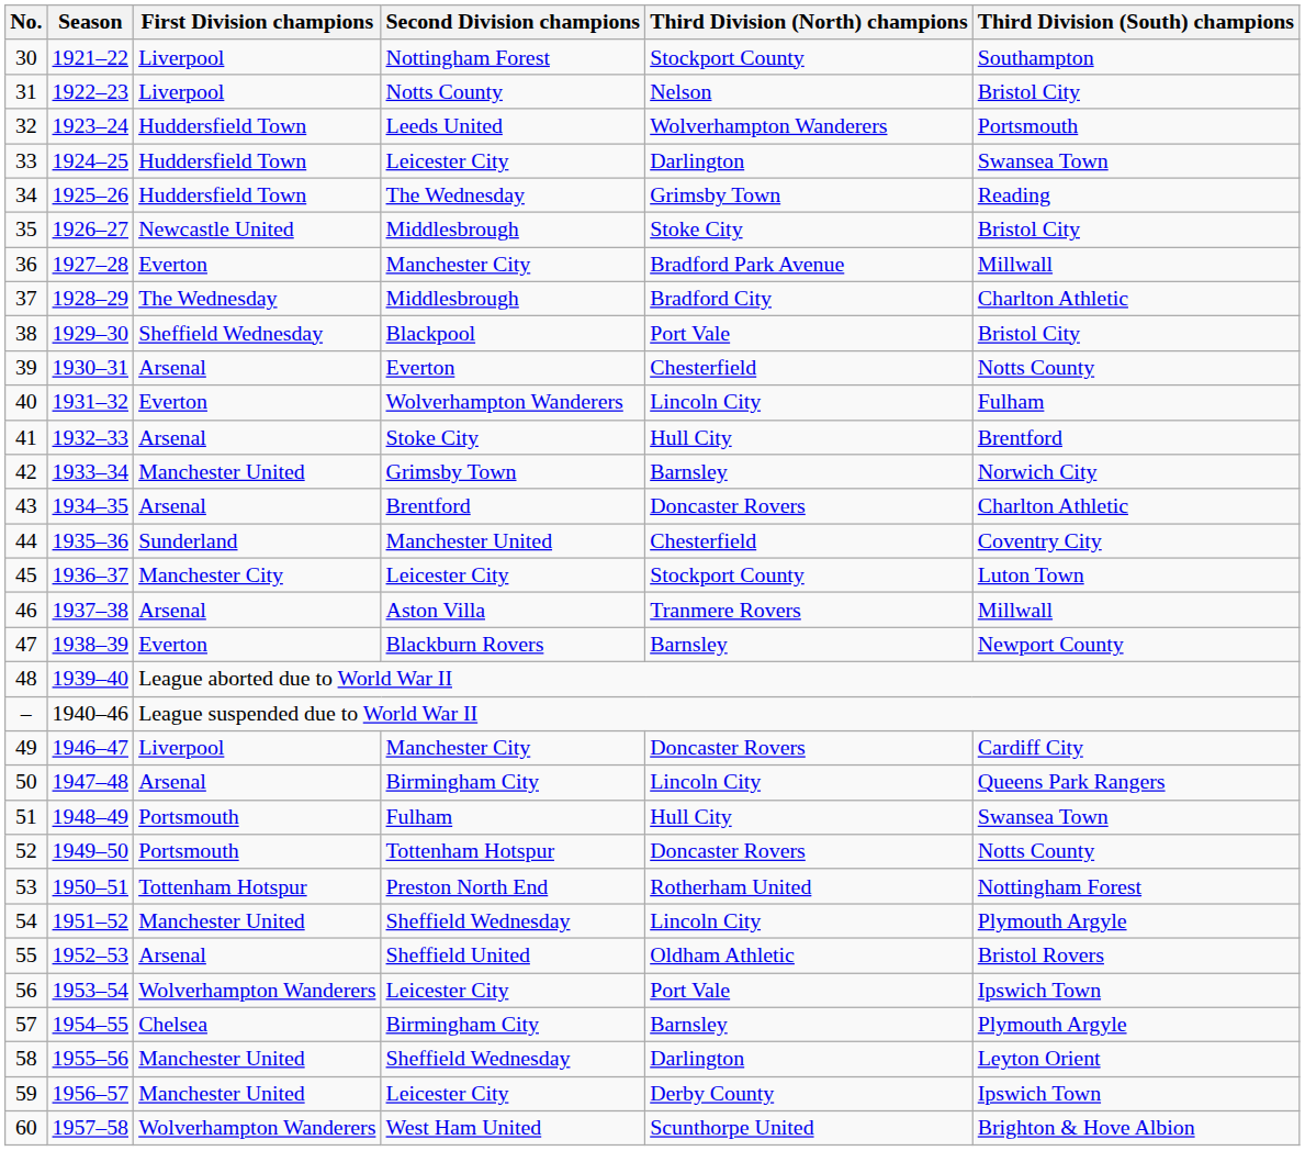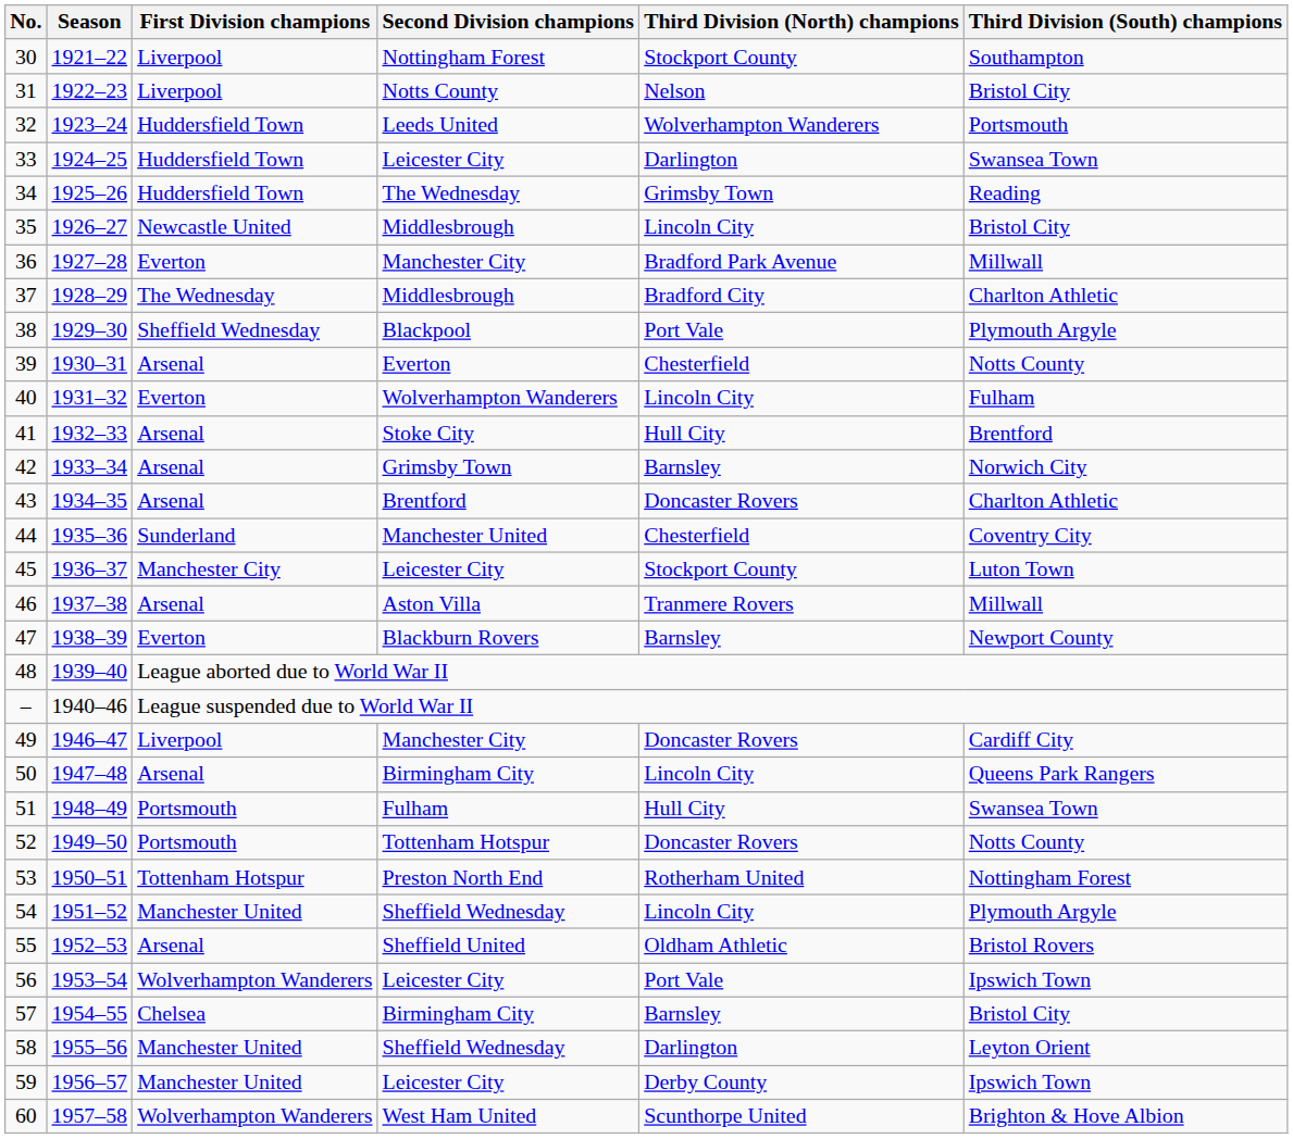 <table class="wikitable">
 <tr>
 <th>No.</th>
 <th>Season</th>
 <th>First Division champions</th>
 <th>Second Division champions</th>
 <th>Third Division (North) champions</th>
 <th>Third Division (South) champions</th>
 </tr>
 <tr>
 <td align=center>30</td>
 <td><a href='#'>1921–22</a></td>
 <td><a href='#'>Liverpool</a></td>
 <td><a href='#'>Nottingham Forest</a></td>
 <td><a href='#'>Stockport County</a></td>
 <td><a href='#'>Southampton</a></td>
 </tr>
 <tr>
 <td align=center>31</td>
 <td><a href='#'>1922–23</a></td>
 <td><a href='#'>Liverpool</a></td>
 <td><a href='#'>Notts County</a></td>
 <td><a href='#'>Nelson</a></td>
 <td><a href='#'>Bristol City</a></td>
 </tr>
 <tr>
 <td align=center>32</td>
 <td><a href='#'>1923–24</a></td>
 <td><a href='#'>Huddersfield Town</a></td>
 <td><a href='#'>Leeds United</a></td>
 <td><a href='#'>Wolverhampton Wanderers</a></td>
 <td><a href='#'>Portsmouth</a></td>
 </tr>
 <tr>
 <td align=center>33</td>
 <td><a href='#'>1924–25</a></td>
 <td><a href='#'>Huddersfield Town</a></td>
 <td><a href='#'>Leicester City</a></td>
 <td><a href='#'>Darlington</a></td>
 <td><a href='#'>Swansea Town</a></td>
 </tr>
 <tr>
 <td align=center>34</td>
 <td><a href='#'>1925–26</a></td>
 <td><a href='#'>Huddersfield Town</a></td>
 <td><a href='#'>The Wednesday</a></td>
 <td><a href='#'>Grimsby Town</a></td>
 <td><a href='#'>Reading</a></td>
 </tr>
 <tr>
 <td align=center>35</td>
 <td><a href='#'>1926–27</a></td>
 <td><a href='#'>Newcastle United</a></td>
 <td><a href='#'>Middlesbrough</a></td>
-<td><a href='#'>Stoke City</a></td>
+<td><a href='#'>Lincoln City</a></td>
 <td><a href='#'>Bristol City</a></td>
 </tr>
 <tr>
 <td align=center>36</td>
 <td><a href='#'>1927–28</a></td>
 <td><a href='#'>Everton</a></td>
 <td><a href='#'>Manchester City</a></td>
 <td><a href='#'>Bradford Park Avenue</a></td>
 <td><a href='#'>Millwall</a></td>
 </tr>
 <tr>
 <td align=center>37</td>
 <td><a href='#'>1928–29</a></td>
 <td><a href='#'>The Wednesday</a></td>
 <td><a href='#'>Middlesbrough</a></td>
 <td><a href='#'>Bradford City</a></td>
 <td><a href='#'>Charlton Athletic</a></td>
 </tr>
 <tr>
 <td align=center>38</td>
 <td><a href='#'>1929–30</a></td>
 <td><a href='#'>Sheffield Wednesday</a></td>
 <td><a href='#'>Blackpool</a></td>
 <td><a href='#'>Port Vale</a></td>
-<td><a href='#'>Bristol City</a></td>
+<td><a href='#'>Plymouth Argyle</a></td>
 </tr>
 <tr>
 <td align=center>39</td>
 <td><a href='#'>1930–31</a></td>
 <td><a href='#'>Arsenal</a></td>
 <td><a href='#'>Everton</a></td>
 <td><a href='#'>Chesterfield</a></td>
 <td><a href='#'>Notts County</a></td>
 </tr>
 <tr>
 <td align=center>40</td>
 <td><a href='#'>1931–32</a></td>
 <td><a href='#'>Everton</a></td>
 <td><a href='#'>Wolverhampton Wanderers</a></td>
 <td><a href='#'>Lincoln City</a></td>
 <td><a href='#'>Fulham</a></td>
 </tr>
 <tr>
 <td align=center>41</td>
 <td><a href='#'>1932–33</a></td>
 <td><a href='#'>Arsenal</a></td>
 <td><a href='#'>Stoke City</a></td>
 <td><a href='#'>Hull City</a></td>
 <td><a href='#'>Brentford</a></td>
 </tr>
 <tr>
 <td align=center>42</td>
 <td><a href='#'>1933–34</a></td>
-<td><a href='#'>Manchester United</a></td>
+<td><a href='#'>Arsenal</a></td>
 <td><a href='#'>Grimsby Town</a></td>
 <td><a href='#'>Barnsley</a></td>
 <td><a href='#'>Norwich City</a></td>
 </tr>
 <tr>
 <td align=center>43</td>
 <td><a href='#'>1934–35</a></td>
 <td><a href='#'>Arsenal</a></td>
 <td><a href='#'>Brentford</a></td>
 <td><a href='#'>Doncaster Rovers</a></td>
 <td><a href='#'>Charlton Athletic</a></td>
 </tr>
 <tr>
 <td align=center>44</td>
 <td><a href='#'>1935–36</a></td>
 <td><a href='#'>Sunderland</a></td>
 <td><a href='#'>Manchester United</a></td>
 <td><a href='#'>Chesterfield</a></td>
 <td><a href='#'>Coventry City</a></td>
 </tr>
 <tr>
 <td align=center>45</td>
 <td><a href='#'>1936–37</a></td>
 <td><a href='#'>Manchester City</a></td>
 <td><a href='#'>Leicester City</a></td>
 <td><a href='#'>Stockport County</a></td>
 <td><a href='#'>Luton Town</a></td>
 </tr>
 <tr>
 <td align=center>46</td>
 <td><a href='#'>1937–38</a></td>
 <td><a href='#'>Arsenal</a></td>
 <td><a href='#'>Aston Villa</a></td>
 <td><a href='#'>Tranmere Rovers</a></td>
 <td><a href='#'>Millwall</a></td>
 </tr>
 <tr>
 <td align=center>47</td>
 <td><a href='#'>1938–39</a></td>
 <td><a href='#'>Everton</a></td>
 <td><a href='#'>Blackburn Rovers</a></td>
 <td><a href='#'>Barnsley</a></td>
 <td><a href='#'>Newport County</a></td>
 </tr>
 <tr>
 <td align=center>48</td>
 <td><a href='#'>1939–40</a></td>
 <td colspan=4>League aborted due to <a href='#'>World War II</a></td>
 </tr>
 <tr>
 <td align=center>–</td>
 <td>1940–46</td>
 <td colspan=4>League suspended due to <a href='#'>World War II</a></td>
 </tr>
 <tr>
 <td align=center>49</td>
 <td><a href='#'>1946–47</a></td>
 <td><a href='#'>Liverpool</a></td>
 <td><a href='#'>Manchester City</a></td>
 <td><a href='#'>Doncaster Rovers</a></td>
 <td><a href='#'>Cardiff City</a></td>
 </tr>
 <tr>
 <td align=center>50</td>
 <td><a href='#'>1947–48</a></td>
 <td><a href='#'>Arsenal</a></td>
 <td><a href='#'>Birmingham City</a></td>
 <td><a href='#'>Lincoln City</a></td>
 <td><a href='#'>Queens Park Rangers</a></td>
 </tr>
 <tr>
 <td align=center>51</td>
 <td><a href='#'>1948–49</a></td>
 <td><a href='#'>Portsmouth</a></td>
 <td><a href='#'>Fulham</a></td>
 <td><a href='#'>Hull City</a></td>
 <td><a href='#'>Swansea Town</a></td>
 </tr>
 <tr>
 <td align=center>52</td>
 <td><a href='#'>1949–50</a></td>
 <td><a href='#'>Portsmouth</a></td>
 <td><a href='#'>Tottenham Hotspur</a></td>
 <td><a href='#'>Doncaster Rovers</a></td>
 <td><a href='#'>Notts County</a></td>
 </tr>
 <tr>
 <td align=center>53</td>
 <td><a href='#'>1950–51</a></td>
 <td><a href='#'>Tottenham Hotspur</a></td>
 <td><a href='#'>Preston North End</a></td>
 <td><a href='#'>Rotherham United</a></td>
 <td><a href='#'>Nottingham Forest</a></td>
 </tr>
 <tr>
 <td align=center>54</td>
 <td><a href='#'>1951–52</a></td>
 <td><a href='#'>Manchester United</a></td>
 <td><a href='#'>Sheffield Wednesday</a></td>
 <td><a href='#'>Lincoln City</a></td>
 <td><a href='#'>Plymouth Argyle</a></td>
 </tr>
 <tr>
 <td align=center>55</td>
 <td><a href='#'>1952–53</a></td>
 <td><a href='#'>Arsenal</a></td>
 <td><a href='#'>Sheffield United</a></td>
 <td><a href='#'>Oldham Athletic</a></td>
 <td><a href='#'>Bristol Rovers</a></td>
 </tr>
 <tr>
 <td align=center>56</td>
 <td><a href='#'>1953–54</a></td>
 <td><a href='#'>Wolverhampton Wanderers</a></td>
 <td><a href='#'>Leicester City</a></td>
 <td><a href='#'>Port Vale</a></td>
 <td><a href='#'>Ipswich Town</a></td>
 </tr>
 <tr>
 <td align=center>57</td>
 <td><a href='#'>1954–55</a></td>
 <td><a href='#'>Chelsea</a></td>
 <td><a href='#'>Birmingham City</a></td>
 <td><a href='#'>Barnsley</a></td>
-<td><a href='#'>Plymouth Argyle</a></td>
+<td><a href='#'>Bristol City</a></td>
 </tr>
 <tr>
 <td align=center>58</td>
 <td><a href='#'>1955–56</a></td>
 <td><a href='#'>Manchester United</a></td>
 <td><a href='#'>Sheffield Wednesday</a></td>
 <td><a href='#'>Darlington</a></td>
 <td><a href='#'>Leyton Orient</a></td>
 </tr>
 <tr>
 <td align=center>59</td>
 <td><a href='#'>1956–57</a></td>
 <td><a href='#'>Manchester United</a></td>
 <td><a href='#'>Leicester City</a></td>
 <td><a href='#'>Derby County</a></td>
 <td><a href='#'>Ipswich Town</a></td>
 </tr>
 <tr>
 <td align=center>60</td>
 <td><a href='#'>1957–58</a></td>
 <td><a href='#'>Wolverhampton Wanderers</a></td>
 <td><a href='#'>West Ham United</a></td>
 <td><a href='#'>Scunthorpe United</a></td>
 <td><a href='#'>Brighton & Hove Albion</a></td>
 </tr>
 </table>
